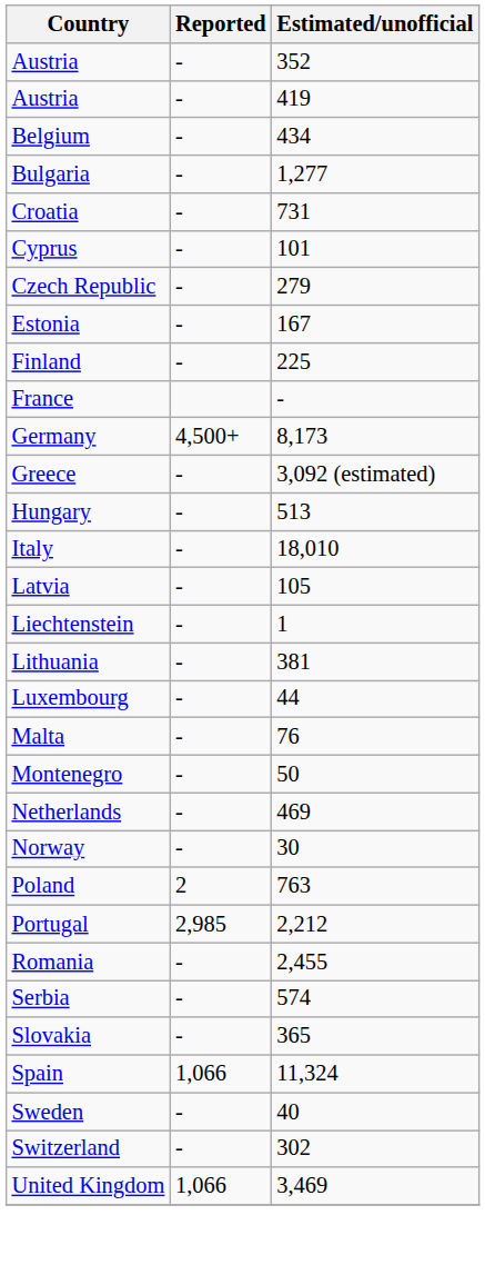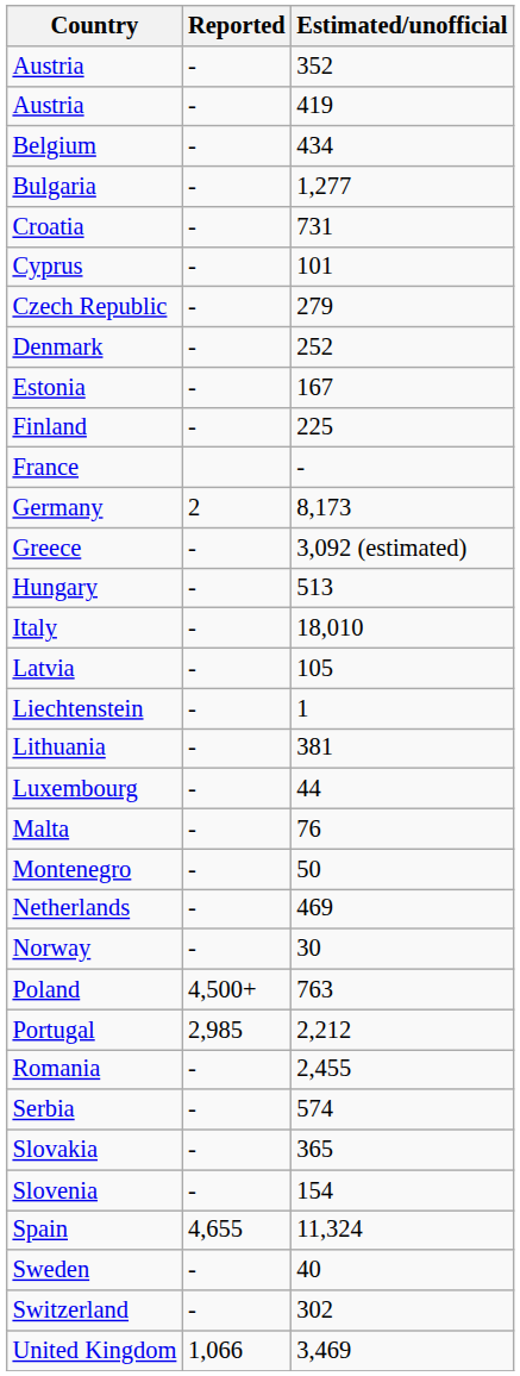 <table class="wikitable sortable plainrowheaders floatright" style="clear:right; margin-left:7px; margin-top:0; margin-right:0; margin-bottom:3px; font-size:90%;">
 <tr>
 <th scope="col">Country</th>
 <th scope="col">Reported</th>
 <th>Estimated/unofficial</th>
 </tr>
 <tr>
 <td scope="row"><a href='#'>Austria</a></td>
 <td>-</td>
 <td>352</td>
 </tr>
 <tr>
 <td scope="row"><a href='#'>Austria</a></td>
 <td>-</td>
 <td>419</td>
 </tr>
 <tr>
 <td scope="row"><a href='#'>Belgium</a></td>
 <td>-</td>
 <td>434</td>
 </tr>
 <tr>
 <td scope="row"><a href='#'>Bulgaria</a></td>
 <td>-</td>
 <td>1,277</td>
 </tr>
 <tr>
 <td scope="row"><a href='#'>Croatia</a></td>
 <td>-</td>
 <td>731</td>
 </tr>
 <tr>
 <td scope="row"><a href='#'>Cyprus</a></td>
 <td>-</td>
 <td>101</td>
 </tr>
 <tr>
 <td scope="row"><a href='#'>Czech Republic</a></td>
 <td>-</td>
 <td>279</td>
 </tr>
 <tr>
+<td scope="row"><a href='#'>Denmark</a></td>
+<td>-</td>
+<td>252</td>
+</tr>
+<tr>
 <td scope="row"><a href='#'>Estonia</a></td>
 <td>-</td>
 <td>167</td>
 </tr>
 <tr>
 <td scope="row"><a href='#'>Finland</a></td>
 <td>-</td>
 <td>225</td>
 </tr>
 <tr>
 <td scope="row"><a href='#'>France</a></td>
 <td></td>
 <td>-</td>
 </tr>
 <tr>
 <td scope="row"><a href='#'>Germany</a></td>
-<td>4,500+</td>
+<td>2</td>
 <td>8,173</td>
 </tr>
 <tr>
 <td scope="row"><a href='#'>Greece</a></td>
 <td>-</td>
 <td>3,092 (estimated)</td>
 </tr>
 <tr>
 <td scope="row"><a href='#'>Hungary</a></td>
 <td>-</td>
 <td>513</td>
 </tr>
 <tr>
 <td scope="row"><a href='#'>Italy</a></td>
 <td>-</td>
 <td>18,010</td>
 </tr>
 <tr>
 <td scope="row"><a href='#'>Latvia</a></td>
 <td>-</td>
 <td>105</td>
 </tr>
 <tr>
 <td scope="row"><a href='#'>Liechtenstein</a></td>
 <td>-</td>
 <td>1</td>
 </tr>
 <tr>
 <td scope="row"><a href='#'>Lithuania</a></td>
 <td>-</td>
 <td>381</td>
 </tr>
 <tr>
 <td scope="row"><a href='#'>Luxembourg</a></td>
 <td>-</td>
 <td>44</td>
 </tr>
 <tr>
 <td scope="row"><a href='#'>Malta</a></td>
 <td>-</td>
 <td>76</td>
 </tr>
 <tr>
 <td scope="row"><a href='#'>Montenegro</a></td>
 <td>-</td>
 <td>50</td>
 </tr>
 <tr>
 <td scope="row"><a href='#'>Netherlands</a></td>
 <td>-</td>
 <td>469</td>
 </tr>
 <tr>
 <td scope="row"><a href='#'>Norway</a></td>
 <td>-</td>
 <td>30</td>
 </tr>
 <tr>
 <td scope="row"><a href='#'>Poland</a></td>
-<td>2</td>
+<td>4,500+</td>
 <td>763</td>
 </tr>
 <tr>
 <td scope="row"><a href='#'>Portugal</a></td>
 <td>2,985</td>
 <td>2,212</td>
 </tr>
 <tr>
 <td scope="row"><a href='#'>Romania</a></td>
 <td>-</td>
 <td>2,455</td>
 </tr>
 <tr>
 <td scope="row"><a href='#'>Serbia</a></td>
 <td>-</td>
 <td>574</td>
 </tr>
 <tr>
 <td scope="row"><a href='#'>Slovakia</a></td>
 <td>-</td>
 <td>365</td>
 </tr>
 <tr>
+<td scope="row"><a href='#'>Slovenia</a></td>
+<td>-</td>
+<td>154</td>
+</tr>
+<tr>
 <td scope="row"><a href='#'>Spain</a></td>
-<td>1,066</td>
+<td>4,655</td>
 <td>11,324</td>
 </tr>
 <tr>
 <td scope="row"><a href='#'>Sweden</a></td>
 <td>-</td>
 <td>40</td>
 </tr>
 <tr>
 <td scope="row"><a href='#'>Switzerland</a></td>
 <td>-</td>
 <td>302</td>
 </tr>
 <tr>
 <td scope="row"><a href='#'>United Kingdom</a></td>
 <td>1,066</td>
 <td>3,469</td>
 </tr>
 <tr>
 </tr>
 </table>
